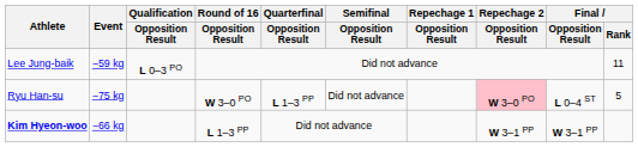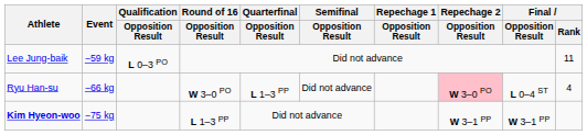 <table class="wikitable" style="font-size:90%">
 <tr>
 <th rowspan=2>Athlete</th>
 <th rowspan=2>Event</th>
 <th>Qualification</th>
 <th>Round of 16</th>
 <th>Quarterfinal</th>
 <th>Semifinal</th>
 <th>Repechage 1</th>
 <th>Repechage 2</th>
 <th colspan=2>Final / </th>
 </tr>
 <tr style="font-size: 95%">
 <th>Opposition<br>Result</th>
 <th>Opposition<br>Result</th>
 <th>Opposition<br>Result</th>
 <th>Opposition<br>Result</th>
 <th>Opposition<br>Result</th>
 <th>Opposition<br>Result</th>
 <th>Opposition<br>Result</th>
 <th>Rank</th>
 </tr>
 <tr align=center>
 <td align=left><a href='#'>Lee Jung-baik</a></td>
 <td align=left><a href='#'>−59 kg</a></td>
 <td><br><strong>L</strong> 0–3 <sup>PO</sup></td>
 <td colspan=6>Did not advance</td>
 <td>11</td>
 </tr>
 <tr align=center>
 <td align=left><a href='#'>Ryu Han-su</a></td>
-<td align=left><a href='#'>−75 kg</a></td>
+<td align=left><a href='#'>−66 kg</a></td>
 <td></td>
 <td><br><strong>W</strong> 3–0 <sup>PO</sup></td>
 <td><br><strong>L</strong> 1–3 <sup>PP</sup></td>
 <td>Did not advance</td>
 <td></td>
 <td style="background: pink;"><br><strong>W</strong> 3–0 <sup>PO</sup></td>
 <td><br><strong>L</strong> 0–4 <sup>ST</sup></td>
-<td>5</td>
+<td>4</td>
 </tr>
 <tr align=center>
 <td align=left><strong><a href='#'>Kim Hyeon-woo</a></strong></td>
-<td align=left><a href='#'>−66 kg</a></td>
+<td align=left><a href='#'>−75 kg</a></td>
 <td></td>
 <td><br><strong>L</strong> 1–3 <sup>PP</sup></td>
 <td colspan=2>Did not advance</td>
 <td></td>
 <td><br><strong>W</strong> 3–1 <sup>PP</sup></td>
 <td><br><strong>W</strong> 3–1 <sup>PP</sup></td>
 <td></td>
 </tr>
 </table>
